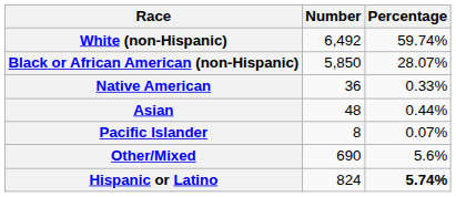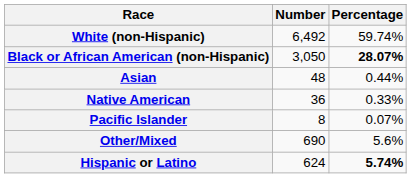 <table class="wikitable" style="text-align:right">
 <tr>
 <th scope="col">Race</th>
 <th scope="col">Number</th>
 <th scope="col">Percentage</th>
 </tr>
 <tr>
 <th scope="row"><a href='#'>White</a> (non-Hispanic)</th>
 <td>6,492</td>
 <td>59.74%</td>
 </tr>
 <tr>
 <th scope="row"><a href='#'>Black or African American</a> (non-Hispanic)</th>
-<td>5,850</td>
-<td>28.07%</td>
+<td>3,050</td>
+<td><strong>28.07%</strong></td>
+</tr>
+<tr>
+<th scope="row"><a href='#'>Asian</a></th>
+<td>48</td>
+<td>0.44%</td>
 </tr>
 <tr>
 <th scope="row"><a href='#'>Native American</a></th>
 <td>36</td>
 <td>0.33%</td>
-</tr>
-<tr>
-<th scope="row"><a href='#'>Asian</a></th>
-<td>48</td>
-<td>0.44%</td>
 </tr>
 <tr>
 <th scope="row"><a href='#'>Pacific Islander</a></th>
 <td>8</td>
 <td>0.07%</td>
 </tr>
 <tr>
 <th scope="row"><a href='#'>Other/Mixed</a></th>
 <td>690</td>
 <td>5.6%</td>
 </tr>
 <tr>
 <th scope="row"><a href='#'>Hispanic</a> or <a href='#'>Latino</a></th>
-<td>824</td>
+<td>624</td>
 <td><strong>5.74%</strong></td>
 </tr>
 </table>
